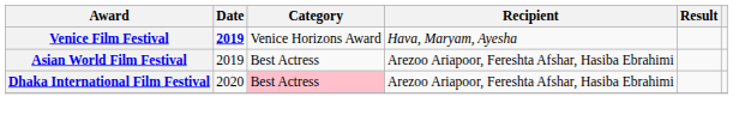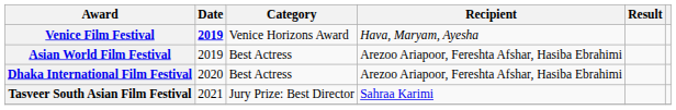 <table class="wikitable sortable plainrowheaders">
 <tr>
 <th>Award</th>
 <th>Date</th>
 <th>Category</th>
 <th>Recipient</th>
 <th>Result</th>
 <th></th>
 </tr>
 <tr>
 <th scope="row"><a href='#'>Venice Film Festival</a></th>
 <td><strong><a href='#'>2019</a></strong></td>
 <td>Venice Horizons Award</td>
 <td><em>Hava, Maryam, Ayesha</em></td>
 <td></td>
 <td style="text-align:center;"></td>
 </tr>
 <tr>
 <th scope="row"><a href='#'>Asian World Film Festival</a></th>
 <td>2019</td>
 <td>Best Actress</td>
 <td>Arezoo Ariapoor, Fereshta Afshar, Hasiba Ebrahimi</td>
 <td></td>
 <td style="text-align:center;"></td>
 </tr>
 <tr>
 <th scope="row"><a href='#'>Dhaka International Film Festival</a></th>
 <td>2020</td>
-<td style="background: pink;">Best Actress</td>
+<td>Best Actress</td>
 <td>Arezoo Ariapoor, Fereshta Afshar, Hasiba Ebrahimi</td>
+<td></td>
+<td style="text-align:center;"></td>
+</tr>
+<tr>
+<th scope="row">Tasveer South Asian Film Festival</th>
+<td>2021</td>
+<td>Jury Prize: Best Director</td>
+<td><a href='#'>Sahraa Karimi</a></td>
 <td></td>
 <td style="text-align:center;"></td>
 </tr>
 <tr>
 </tr>
 </table>
